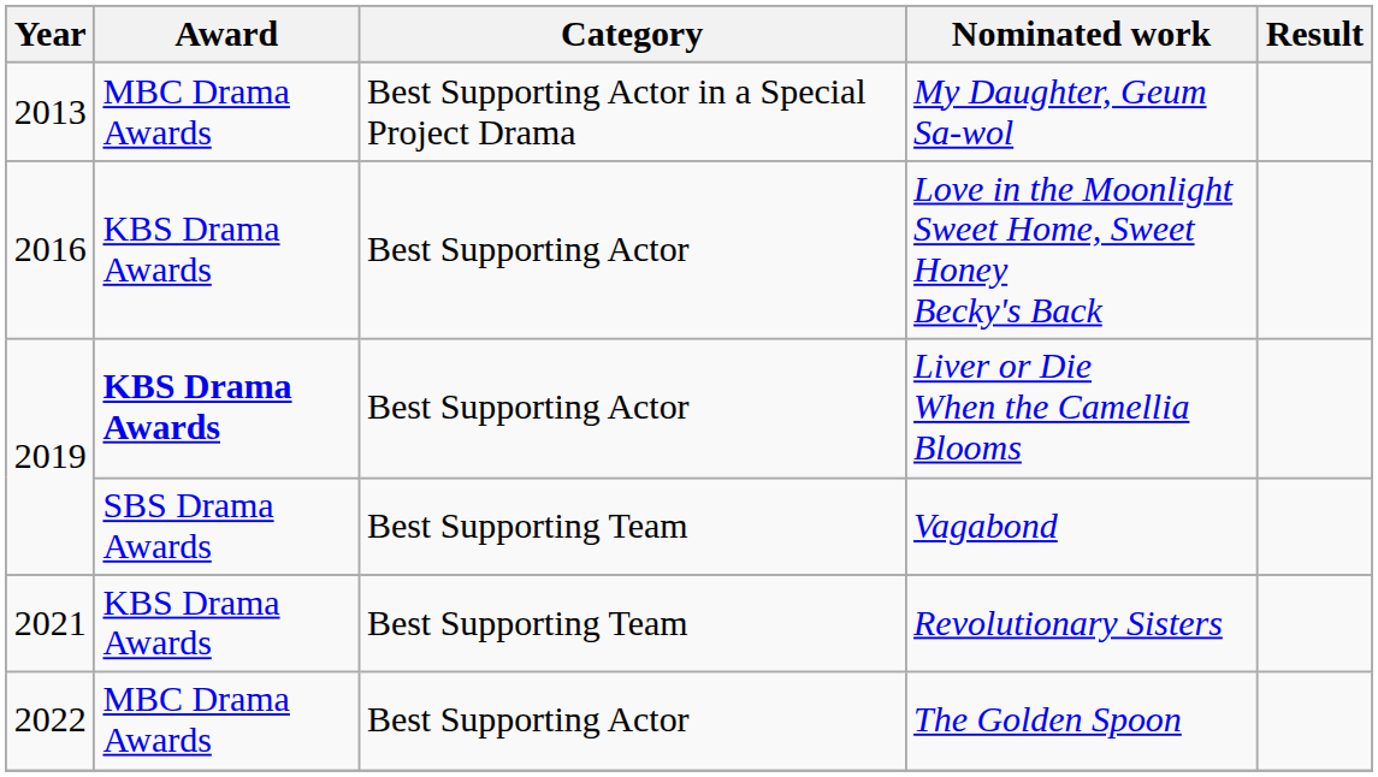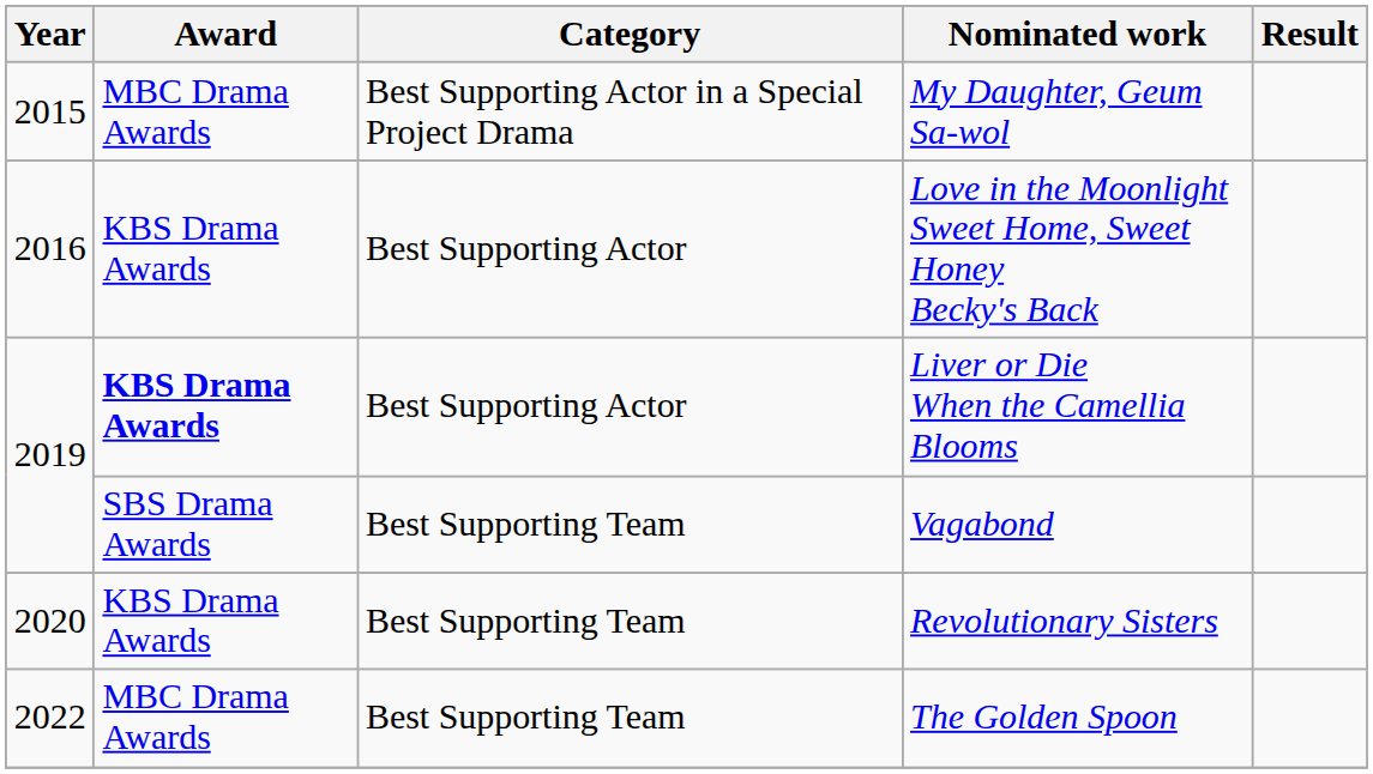 <table class="wikitable">
 <tr>
 <th>Year</th>
 <th>Award</th>
 <th>Category</th>
 <th>Nominated work</th>
 <th>Result</th>
 </tr>
 <tr>
-<td>2013</td>
+<td>2015</td>
 <td><a href='#'>MBC Drama Awards</a></td>
 <td>Best Supporting Actor in a Special Project Drama</td>
 <td><em><a href='#'>My Daughter, Geum Sa-wol</a></em></td>
 <td></td>
 </tr>
 <tr>
 <td>2016</td>
 <td><a href='#'>KBS Drama Awards</a></td>
 <td>Best Supporting Actor</td>
 <td><em><a href='#'>Love in the Moonlight</a></em><br><em><a href='#'>Sweet Home, Sweet Honey</a></em><br><em><a href='#'>Becky's Back</a></em></td>
 <td></td>
 </tr>
 <tr>
 <td rowspan=2>2019</td>
 <td><strong><a href='#'>KBS Drama Awards</a></strong></td>
 <td>Best Supporting Actor</td>
 <td><em><a href='#'>Liver or Die</a></em><br><em><a href='#'>When the Camellia Blooms</a></em></td>
 <td></td>
 </tr>
 <tr>
 <td><a href='#'>SBS Drama Awards</a></td>
 <td>Best Supporting Team </td>
 <td><em><a href='#'>Vagabond</a></em></td>
 <td></td>
 </tr>
 <tr>
-<td>2021</td>
+<td>2020</td>
 <td><a href='#'>KBS Drama Awards</a></td>
 <td>Best Supporting Team </td>
 <td><em><a href='#'>Revolutionary Sisters</a></em></td>
 <td></td>
 </tr>
 <tr>
 <td>2022</td>
 <td><a href='#'>MBC Drama Awards</a></td>
-<td>Best Supporting Actor</td>
+<td>Best Supporting Team </td>
 <td><em><a href='#'>The Golden Spoon</a></em></td>
 <td></td>
 </tr>
 <tr>
 </tr>
 </table>
